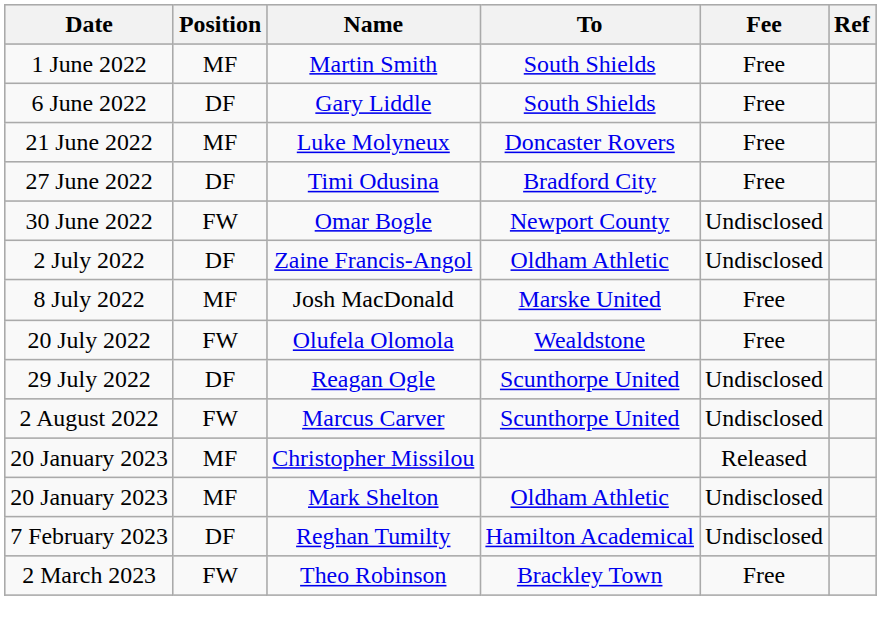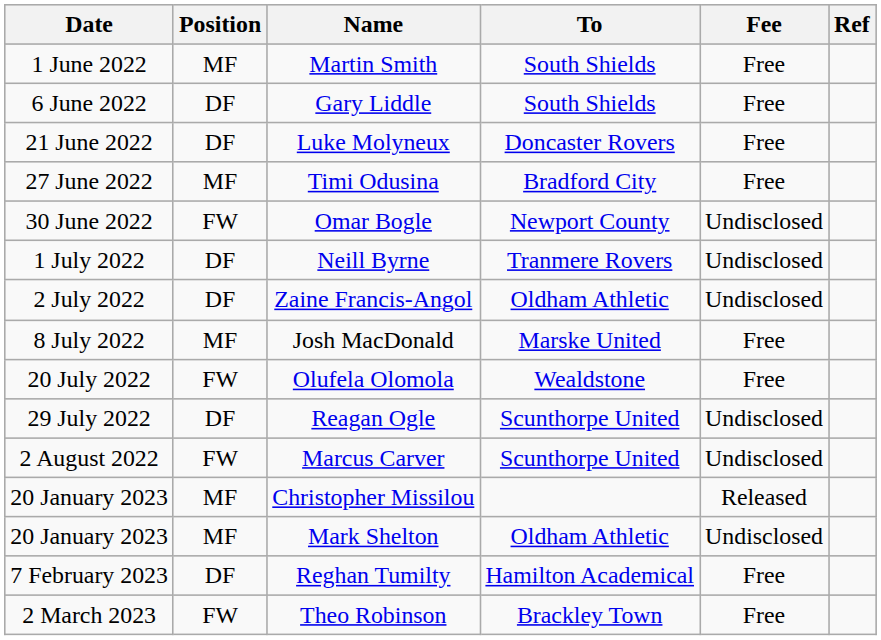 <table class="wikitable" style="font-size: 95%; text-align: center;">
 <tr>
 <th>Date</th>
 <th>Position</th>
 <th>Name</th>
 <th>To</th>
 <th>Fee</th>
 <th>Ref</th>
 </tr>
 <tr>
 <td>1 June 2022</td>
 <td>MF</td>
 <td><a href='#'>Martin Smith</a></td>
 <td><a href='#'>South Shields</a></td>
 <td>Free</td>
 <td></td>
 </tr>
 <tr>
 <td>6 June 2022</td>
 <td>DF</td>
 <td><a href='#'>Gary Liddle</a></td>
 <td><a href='#'>South Shields</a></td>
 <td>Free</td>
 <td></td>
 </tr>
 <tr>
 <td>21 June 2022</td>
-<td>MF</td>
+<td>DF</td>
 <td><a href='#'>Luke Molyneux</a></td>
 <td><a href='#'>Doncaster Rovers</a></td>
 <td>Free</td>
 <td></td>
 </tr>
 <tr>
 <td>27 June 2022</td>
-<td>DF</td>
+<td>MF</td>
 <td><a href='#'>Timi Odusina</a></td>
 <td><a href='#'>Bradford City</a></td>
 <td>Free</td>
 <td></td>
 </tr>
 <tr>
 <td>30 June 2022</td>
 <td>FW</td>
 <td><a href='#'>Omar Bogle</a></td>
 <td><a href='#'>Newport County</a></td>
+<td>Undisclosed</td>
+<td></td>
+</tr>
+<tr>
+<td>1 July 2022</td>
+<td>DF</td>
+<td><a href='#'>Neill Byrne</a></td>
+<td><a href='#'>Tranmere Rovers</a></td>
 <td>Undisclosed</td>
 <td></td>
 </tr>
 <tr>
 <td>2 July 2022</td>
 <td>DF</td>
 <td><a href='#'>Zaine Francis-Angol</a></td>
 <td><a href='#'>Oldham Athletic</a></td>
 <td>Undisclosed</td>
 <td></td>
 </tr>
 <tr>
 <td>8 July 2022</td>
 <td>MF</td>
 <td>Josh MacDonald</td>
 <td><a href='#'>Marske United</a></td>
 <td>Free</td>
 <td></td>
 </tr>
 <tr>
 <td>20 July 2022</td>
 <td>FW</td>
 <td><a href='#'>Olufela Olomola</a></td>
 <td><a href='#'>Wealdstone</a></td>
 <td>Free</td>
 <td></td>
 </tr>
 <tr>
 <td>29 July 2022</td>
 <td>DF</td>
 <td><a href='#'>Reagan Ogle</a></td>
 <td><a href='#'>Scunthorpe United</a></td>
 <td>Undisclosed</td>
 <td></td>
 </tr>
 <tr>
 <td>2 August 2022</td>
 <td>FW</td>
 <td><a href='#'>Marcus Carver</a></td>
 <td><a href='#'>Scunthorpe United</a></td>
 <td>Undisclosed</td>
 <td></td>
 </tr>
 <tr>
 <td>20 January 2023</td>
 <td>MF</td>
 <td><a href='#'>Christopher Missilou</a></td>
 <td></td>
 <td>Released</td>
 <td></td>
 </tr>
 <tr>
 <td>20 January 2023</td>
 <td>MF</td>
 <td><a href='#'>Mark Shelton</a></td>
 <td><a href='#'>Oldham Athletic</a></td>
 <td>Undisclosed</td>
 <td></td>
 </tr>
 <tr>
 <td>7 February 2023</td>
 <td>DF</td>
 <td><a href='#'>Reghan Tumilty</a></td>
 <td><a href='#'>Hamilton Academical</a></td>
-<td>Undisclosed</td>
+<td>Free</td>
 <td></td>
 </tr>
 <tr>
 <td>2 March 2023</td>
 <td>FW</td>
 <td><a href='#'>Theo Robinson</a></td>
 <td><a href='#'>Brackley Town</a></td>
 <td>Free</td>
 <td></td>
 </tr>
 </table>
